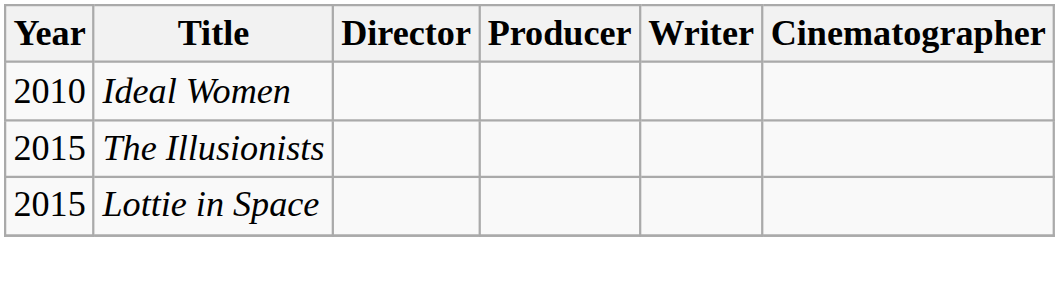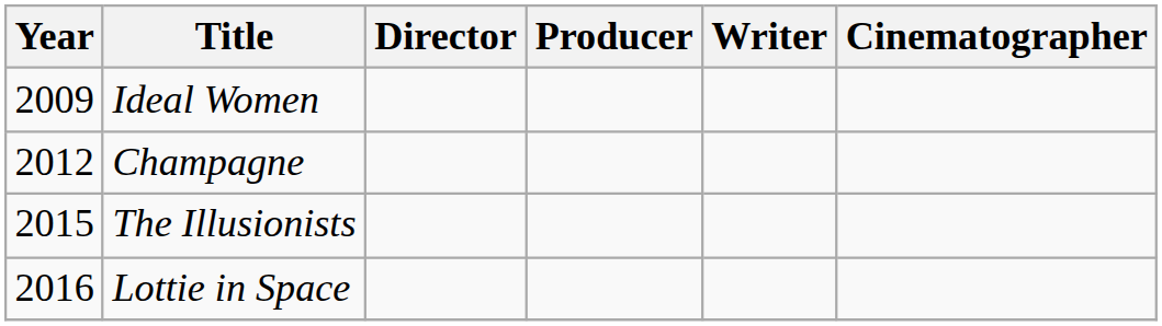 <table class="wikitable">
 <tr>
 <th>Year</th>
 <th>Title</th>
 <th>Director</th>
 <th>Producer</th>
 <th>Writer</th>
 <th>Cinematographer</th>
 </tr>
 <tr>
-<td>2010</td>
+<td>2009</td>
 <td><em>Ideal Women</em></td>
+<td></td>
+<td></td>
+<td></td>
+<td></td>
+</tr>
+<tr>
+<td>2012</td>
+<td><em>Champagne</em></td>
 <td></td>
 <td></td>
 <td></td>
 <td></td>
 </tr>
 <tr>
 <td>2015</td>
 <td><em>The Illusionists</em></td>
 <td></td>
 <td></td>
 <td></td>
 <td></td>
 </tr>
 <tr>
-<td>2015</td>
+<td>2016</td>
 <td><em>Lottie in Space</em></td>
 <td></td>
 <td></td>
 <td></td>
 <td></td>
 </tr>
 <tr>
 </tr>
 </table>
